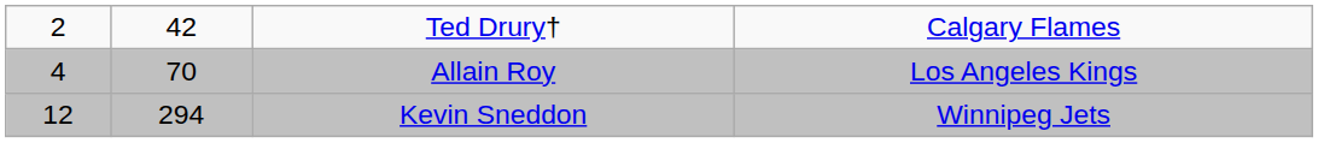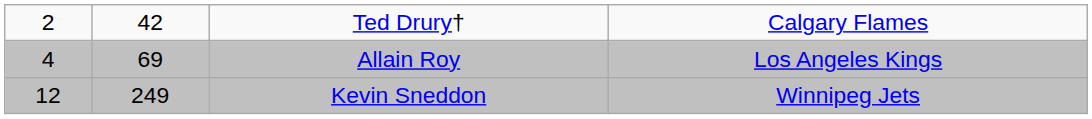 <table class="wikitable" width="60%">
 <tr align="center" bgcolor="">
 <td>2</td>
 <td>42</td>
 <td><a href='#'>Ted Drury</a>†</td>
 <td><a href='#'>Calgary Flames</a></td>
 </tr>
 <tr align="center" bgcolor="C0C0C0">
 <td>4</td>
-<td>70</td>
+<td>69</td>
 <td><a href='#'>Allain Roy</a></td>
 <td><a href='#'>Los Angeles Kings</a></td>
 </tr>
 <tr align="center" bgcolor="C0C0C0">
 <td>12</td>
-<td>294</td>
+<td>249</td>
 <td><a href='#'>Kevin Sneddon</a></td>
 <td><a href='#'>Winnipeg Jets</a></td>
 </tr>
 </table>
